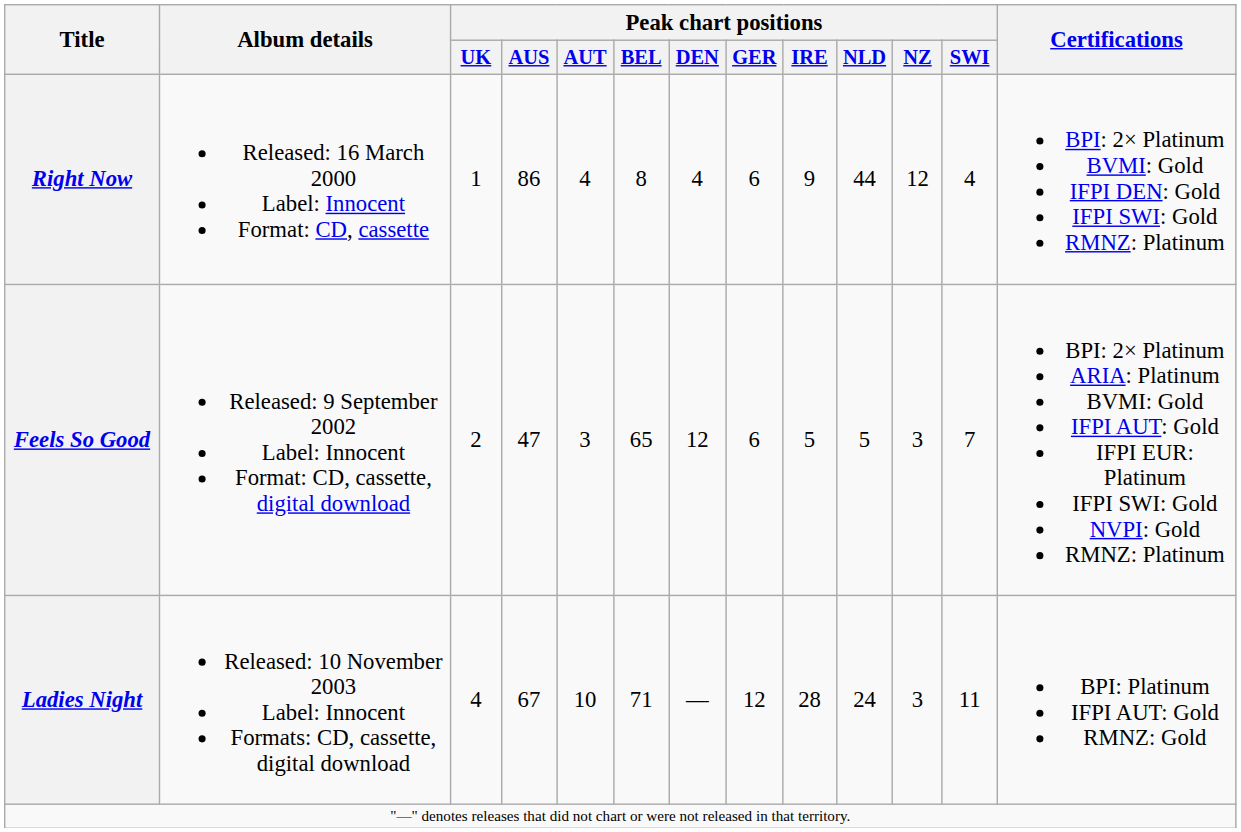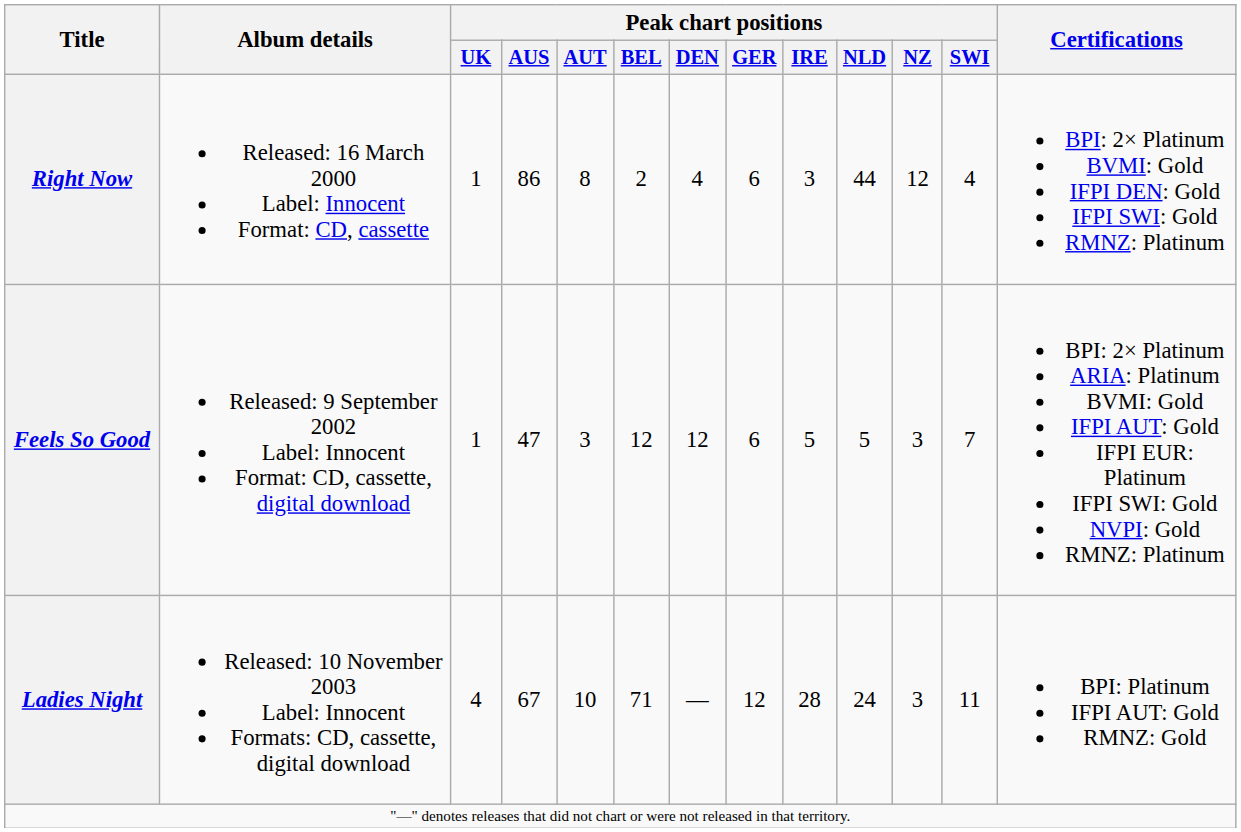 <table class="wikitable plainrowheaders" style="text-align:center;" border="1">
 <tr>
 <th scope="col" rowspan="2" style="width:10em;">Title</th>
 <th scope="col" rowspan="2" style="width:18em;">Album details</th>
 <th scope="col" colspan="10">Peak chart positions</th>
 <th scope="col" rowspan="2" style="width:14em;"><a href='#'>Certifications</a></th>
 </tr>
 <tr>
 <th scope="col" style="width:2.5em;font-size:90%;"><a href='#'>UK</a><br></th>
 <th scope="col" style="width:2.5em;font-size:90%;"><a href='#'>AUS</a><br></th>
 <th scope="col" style="width:2.5em;font-size:90%;"><a href='#'>AUT</a><br></th>
 <th scope="col" style="width:2.5em;font-size:90%;"><a href='#'>BEL</a><br></th>
 <th scope="col" style="width:2.5em;font-size:90%;"><a href='#'>DEN</a><br></th>
 <th scope="col" style="width:2.5em;font-size:90%;"><a href='#'>GER</a><br></th>
 <th scope="col" style="width:2.5em;font-size:90%;"><a href='#'>IRE</a><br></th>
 <th scope="col" style="width:2.5em;font-size:90%;"><a href='#'>NLD</a><br></th>
 <th scope="col" style="width:2.5em;font-size:90%;"><a href='#'>NZ</a><br></th>
 <th scope="col" style="width:2.5em;font-size:90%;"><a href='#'>SWI</a><br></th>
 </tr>
 <tr>
 <th scope="row"><em><a href='#'>Right Now</a></em></th>
 <td><br><ul><li>Released: 16 March 2000</li><li>Label: <a href='#'>Innocent</a></li><li>Format: <a href='#'>CD</a>, <a href='#'>cassette</a></li></ul></td>
 <td>1</td>
 <td>86</td>
-<td>4</td>
 <td>8</td>
+<td>2</td>
 <td>4</td>
 <td>6</td>
-<td>9</td>
+<td>3</td>
 <td>44</td>
 <td>12</td>
 <td>4</td>
 <td><br><ul><li><a href='#'>BPI</a>: 2× Platinum</li><li><a href='#'>BVMI</a>: Gold</li><li><a href='#'>IFPI DEN</a>: Gold</li><li><a href='#'>IFPI SWI</a>: Gold</li><li><a href='#'>RMNZ</a>: Platinum</li></ul></td>
 </tr>
 <tr>
 <th scope="row"><em><a href='#'>Feels So Good</a></em></th>
 <td><br><ul><li>Released: 9 September 2002</li><li>Label: Innocent</li><li>Format: CD, cassette, <a href='#'>digital download</a></li></ul></td>
-<td>2</td>
+<td>1</td>
 <td>47</td>
 <td>3</td>
-<td>65</td>
+<td>12</td>
 <td>12</td>
 <td>6</td>
 <td>5</td>
 <td>5</td>
 <td>3</td>
 <td>7</td>
 <td><br><ul><li>BPI: 2× Platinum</li><li><a href='#'>ARIA</a>: Platinum</li><li>BVMI: Gold</li><li><a href='#'>IFPI AUT</a>: Gold</li><li>IFPI EUR: Platinum</li><li>IFPI SWI: Gold</li><li><a href='#'>NVPI</a>: Gold</li><li>RMNZ: Platinum</li></ul></td>
 </tr>
 <tr>
 <th scope="row"><em><a href='#'>Ladies Night</a></em></th>
 <td><br><ul><li>Released: 10 November 2003</li><li>Label: Innocent</li><li>Formats: CD, cassette, digital download</li></ul></td>
 <td>4</td>
 <td>67</td>
 <td>10</td>
 <td>71</td>
 <td>—</td>
 <td>12</td>
 <td>28</td>
 <td>24</td>
 <td>3</td>
 <td>11</td>
 <td><br><ul><li>BPI: Platinum</li><li>IFPI AUT: Gold</li><li>RMNZ: Gold</li></ul></td>
 </tr>
 <tr>
 <td align="center" colspan="15" style="font-size:8pt">"—" denotes releases that did not chart or were not released in that territory.</td>
 </tr>
 </table>
